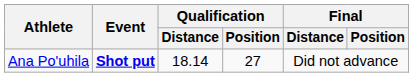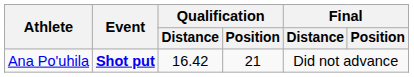 <table class=wikitable style="font-size:90%">
 <tr>
 <th rowspan="2">Athlete</th>
 <th rowspan="2">Event</th>
 <th colspan="2">Qualification</th>
 <th colspan="2">Final</th>
 </tr>
 <tr style="font-size:95%">
 <th>Distance</th>
 <th>Position</th>
 <th>Distance</th>
 <th>Position</th>
 </tr>
 <tr align=center>
 <td align=left><a href='#'>Ana Po'uhila</a></td>
 <td align=left><strong><a href='#'>Shot put</a></strong></td>
-<td>18.14</td>
-<td>27</td>
+<td>16.42</td>
+<td>21</td>
 <td colspan=2>Did not advance</td>
 </tr>
 </table>
